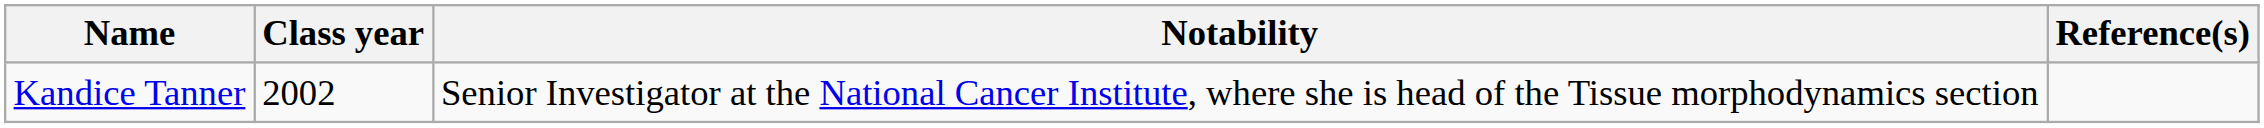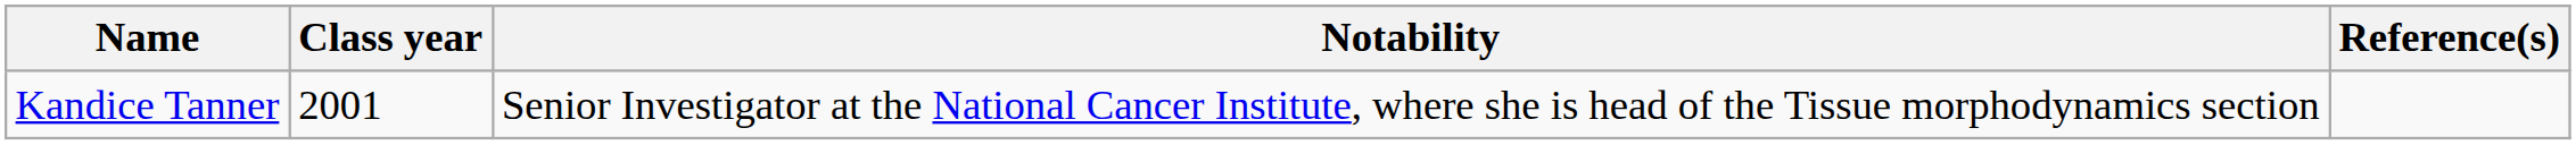 <table class="wikitable">
 <tr>
 <th>Name</th>
 <th>Class year</th>
 <th>Notability</th>
 <th>Reference(s)</th>
 </tr>
 <tr>
 <td><a href='#'>Kandice Tanner</a></td>
-<td>2002</td>
+<td>2001</td>
 <td>Senior Investigator at the <a href='#'>National Cancer Institute</a>, where she is head of the Tissue morphodynamics section</td>
 <td></td>
 </tr>
 </table>
